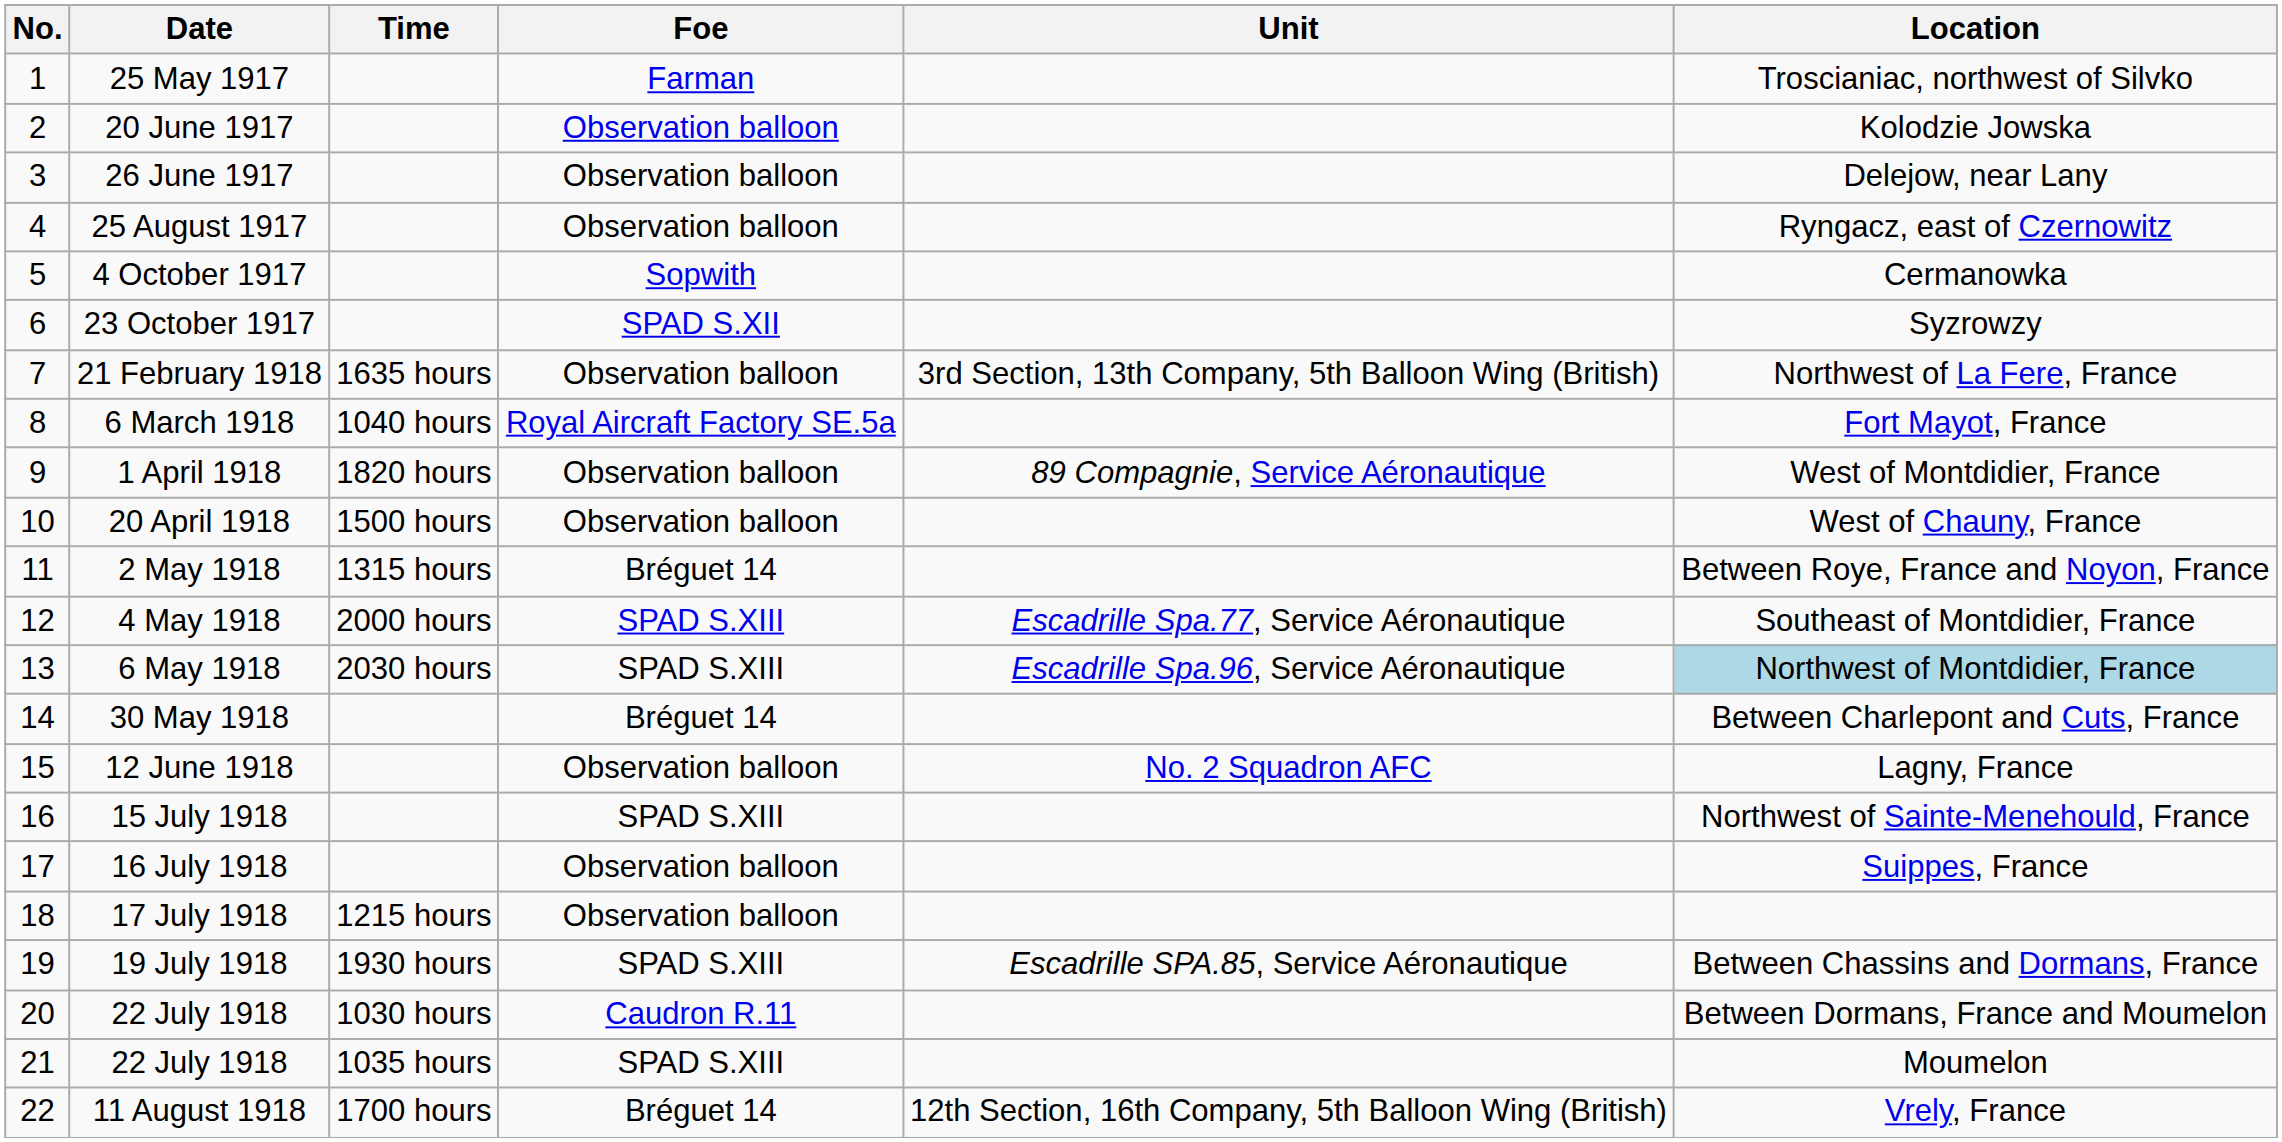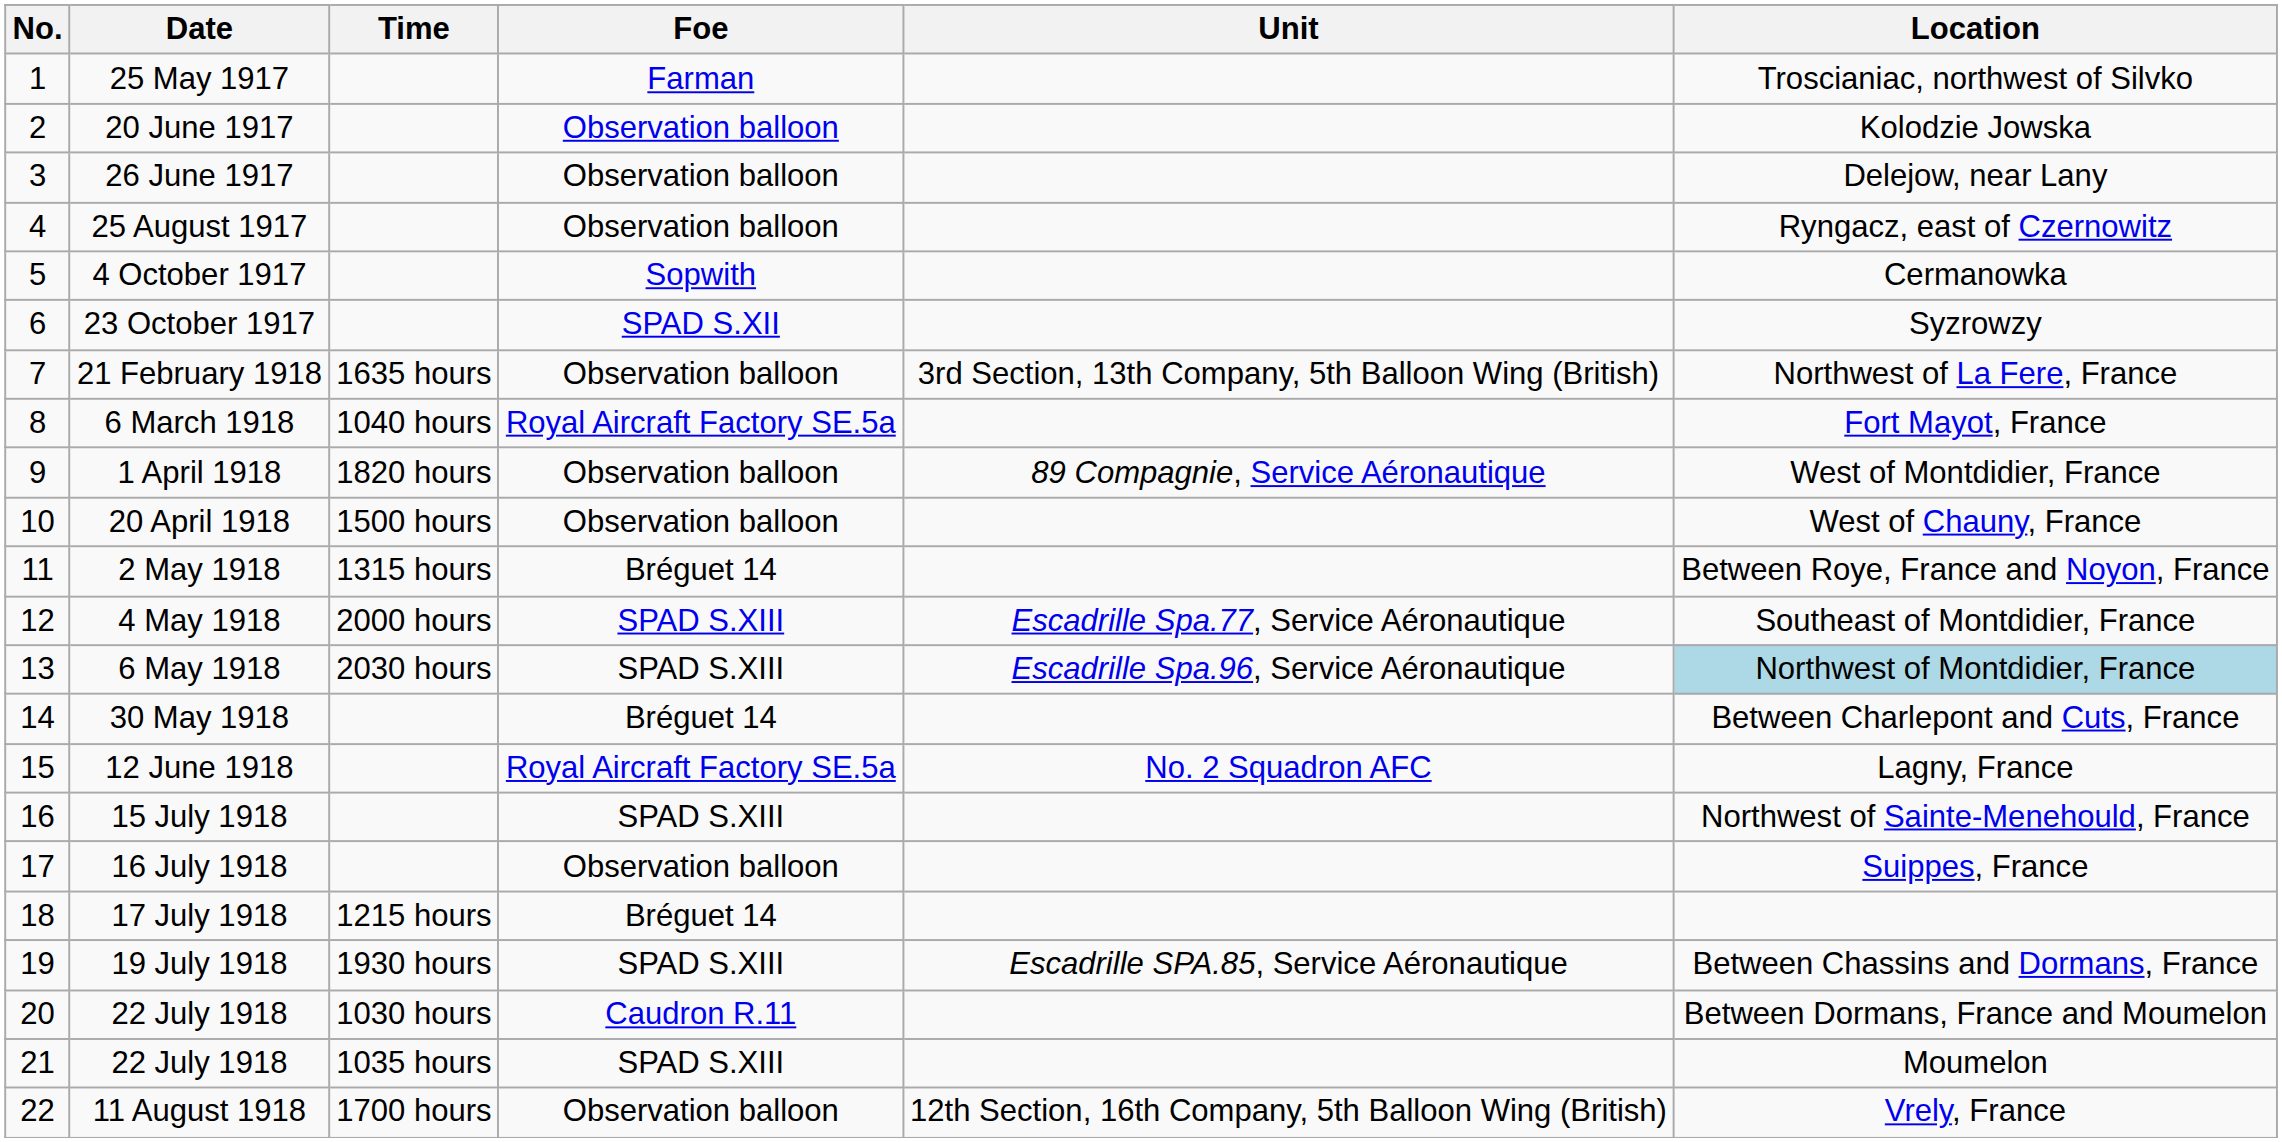 <table class="wikitable" border="1" style="margin: 1em auto 1em auto">
 <tr>
 <th>No.</th>
 <th>Date</th>
 <th>Time</th>
 <th>Foe</th>
 <th>Unit</th>
 <th>Location</th>
 </tr>
 <tr>
 <td align="center">1</td>
 <td align="center">25 May 1917</td>
 <td align="center"></td>
 <td align="center"><a href='#'>Farman</a></td>
 <td align="center"></td>
 <td align="center">Troscianiac, northwest of Silvko</td>
 </tr>
 <tr>
 <td align="center">2</td>
 <td align="center">20 June 1917</td>
 <td align="center"></td>
 <td align="center"><a href='#'>Observation balloon</a></td>
 <td align="center"></td>
 <td align="center">Kolodzie Jowska</td>
 </tr>
 <tr>
 <td align="center">3</td>
 <td align="center">26 June 1917</td>
 <td align="center"></td>
 <td align="center">Observation balloon</td>
 <td align="center"></td>
 <td align="center">Delejow, near Lany</td>
 </tr>
 <tr>
 <td align="center">4</td>
 <td align="center">25 August 1917</td>
 <td align="center"></td>
 <td align="center">Observation balloon</td>
 <td align="center"></td>
 <td align="center">Ryngacz, east of <a href='#'>Czernowitz</a></td>
 </tr>
 <tr>
 <td align="center">5</td>
 <td align="center">4 October 1917</td>
 <td align="center"></td>
 <td align="center"><a href='#'>Sopwith</a></td>
 <td align="center"></td>
 <td align="center">Cermanowka</td>
 </tr>
 <tr>
 <td align="center">6</td>
 <td align="center">23 October 1917</td>
 <td align="center"></td>
 <td align="center"><a href='#'>SPAD S.XII</a></td>
 <td align="center"></td>
 <td align="center">Syzrowzy</td>
 </tr>
 <tr>
 <td align="center">7</td>
 <td align="center">21 February 1918</td>
 <td align="center">1635 hours</td>
 <td align="center">Observation balloon</td>
 <td align="center">3rd Section, 13th Company, 5th Balloon Wing (British)</td>
 <td align="center">Northwest of <a href='#'>La Fere</a>, France</td>
 </tr>
 <tr>
 <td align="center">8</td>
 <td align="center">6 March 1918</td>
 <td align="center">1040 hours</td>
 <td align="center"><a href='#'>Royal Aircraft Factory SE.5a</a></td>
 <td align="center"></td>
 <td align="center"><a href='#'>Fort Mayot</a>, France</td>
 </tr>
 <tr>
 <td align="center">9</td>
 <td align="center">1 April 1918</td>
 <td align="center">1820 hours</td>
 <td align="center">Observation balloon</td>
 <td align="center"><em>89 Compagnie</em>, <a href='#'>Service Aéronautique</a></td>
 <td align="center">West of Montdidier, France</td>
 </tr>
 <tr>
 <td align="center">10</td>
 <td align="center">20 April 1918</td>
 <td align="center">1500 hours</td>
 <td align="center">Observation balloon</td>
 <td align="center"></td>
 <td align="center">West of <a href='#'>Chauny</a>, France</td>
 </tr>
 <tr>
 <td align="center">11</td>
 <td align="center">2 May 1918</td>
 <td align="center">1315 hours</td>
 <td align="center">Bréguet 14</td>
 <td align="center"></td>
 <td align="center">Between Roye, France and <a href='#'>Noyon</a>, France</td>
 </tr>
 <tr>
 <td align="center">12</td>
 <td align="center">4 May 1918</td>
 <td align="center">2000 hours</td>
 <td align="center"><a href='#'>SPAD S.XIII</a></td>
 <td align="center"><em><a href='#'>Escadrille Spa.77</a></em>, Service Aéronautique</td>
 <td align="center">Southeast of Montdidier, France</td>
 </tr>
 <tr>
 <td align="center">13</td>
 <td align="center">6 May 1918</td>
 <td align="center">2030 hours</td>
 <td align="center">SPAD S.XIII</td>
 <td align="center"><em><a href='#'>Escadrille Spa.96</a></em>, Service Aéronautique</td>
 <td align="center" style="background: lightblue;">Northwest of Montdidier, France</td>
 </tr>
 <tr>
 <td align="center">14</td>
 <td align="center">30 May 1918</td>
 <td align="center"></td>
 <td align="center">Bréguet 14</td>
 <td align="center"></td>
 <td align="center">Between Charlepont and <a href='#'>Cuts</a>, France</td>
 </tr>
 <tr>
 <td align="center">15</td>
 <td align="center">12 June 1918</td>
 <td align="center"></td>
-<td align="center">Observation balloon</td>
+<td align="center"><a href='#'>Royal Aircraft Factory SE.5a</a></td>
 <td align="center"><a href='#'>No. 2 Squadron AFC</a></td>
 <td align="center">Lagny, France</td>
 </tr>
 <tr>
 <td align="center">16</td>
 <td align="center">15 July 1918</td>
 <td align="center"></td>
 <td align="center">SPAD S.XIII</td>
 <td align="center"></td>
 <td align="center">Northwest of <a href='#'>Sainte-Menehould</a>, France</td>
 </tr>
 <tr>
 <td align="center">17</td>
 <td align="center">16 July 1918</td>
 <td align="center"></td>
 <td align="center">Observation balloon</td>
 <td align="center"></td>
 <td align="center"><a href='#'>Suippes</a>, France</td>
 </tr>
 <tr>
 <td align="center">18</td>
 <td align="center">17 July 1918</td>
 <td align="center">1215 hours</td>
-<td align="center">Observation balloon</td>
+<td align="center">Bréguet 14</td>
 <td align="center"></td>
 <td align="center"></td>
 </tr>
 <tr>
 <td align="center">19</td>
 <td align="center">19 July 1918</td>
 <td align="center">1930 hours</td>
 <td align="center">SPAD S.XIII</td>
 <td align="center"><em>Escadrille SPA.85</em>, Service Aéronautique</td>
 <td align="center">Between Chassins and <a href='#'>Dormans</a>, France</td>
 </tr>
 <tr>
 <td align="center">20</td>
 <td align="center">22 July 1918</td>
 <td align="center">1030 hours</td>
 <td align="center"><a href='#'>Caudron R.11</a></td>
 <td align="center"></td>
 <td align="center">Between Dormans, France and Moumelon</td>
 </tr>
 <tr>
 <td align="center">21</td>
 <td align="center">22 July 1918</td>
 <td align="center">1035 hours</td>
 <td align="center">SPAD S.XIII</td>
 <td align="center"></td>
 <td align="center">Moumelon</td>
 </tr>
 <tr>
 <td align="center">22</td>
 <td align="center">11 August 1918</td>
 <td align="center">1700 hours</td>
-<td align="center">Bréguet 14</td>
+<td align="center">Observation balloon</td>
 <td align="center">12th Section, 16th Company, 5th Balloon Wing (British)</td>
 <td align="center"><a href='#'>Vrely</a>, France</td>
 </tr>
 <tr }>
 </tr>
 </table>
